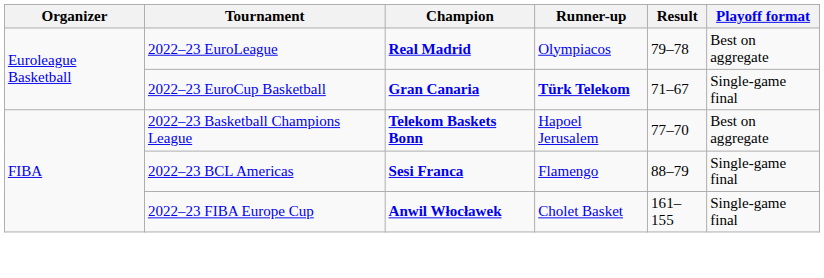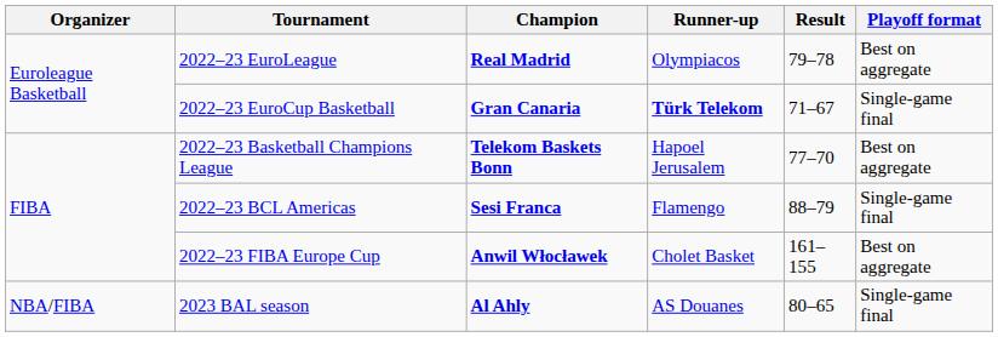 <table class="wikitable">
 <tr>
 <th>Organizer</th>
 <th>Tournament</th>
 <th>Champion</th>
 <th>Runner-up</th>
 <th>Result</th>
 <th><a href='#'>Playoff format</a></th>
 </tr>
 <tr>
 <td rowspan=2><a href='#'>Euroleague Basketball</a></td>
 <td><a href='#'>2022–23 EuroLeague</a></td>
 <td> <strong><a href='#'>Real Madrid</a></strong></td>
 <td> <a href='#'>Olympiacos</a></td>
 <td>79–78</td>
 <td>Best on aggregate</td>
 </tr>
 <tr>
 <td><a href='#'>2022–23 EuroCup Basketball</a></td>
 <td> <strong><a href='#'>Gran Canaria</a></strong></td>
 <td><strong> <a href='#'>Türk Telekom</a></strong></td>
 <td>71–67</td>
 <td>Single-game final</td>
 </tr>
 <tr>
 <td rowspan=3><a href='#'>FIBA</a><br></td>
 <td><a href='#'>2022–23 Basketball Champions League</a></td>
 <td> <strong><a href='#'>Telekom Baskets Bonn</a></strong></td>
 <td> <a href='#'>Hapoel Jerusalem</a></td>
 <td>77–70</td>
 <td>Best on aggregate</td>
 </tr>
 <tr>
 <td><a href='#'>2022–23 BCL Americas</a></td>
 <td> <strong><a href='#'>Sesi Franca</a></strong></td>
 <td> <a href='#'>Flamengo</a></td>
 <td>88–79</td>
 <td>Single-game final</td>
 </tr>
 <tr>
 <td><a href='#'>2022–23 FIBA Europe Cup</a></td>
 <td> <strong><a href='#'>Anwil Włocławek</a></strong></td>
 <td> <a href='#'>Cholet Basket</a></td>
 <td>161–155</td>
+<td>Best on aggregate</td>
+</tr>
+<tr>
+<td><a href='#'>NBA</a>/<a href='#'>FIBA</a></td>
+<td><a href='#'>2023 BAL season</a></td>
+<td> <strong><a href='#'>Al Ahly</a></strong></td>
+<td> <a href='#'>AS Douanes</a></td>
+<td>80–65</td>
 <td>Single-game final</td>
 </tr>
 </table>
